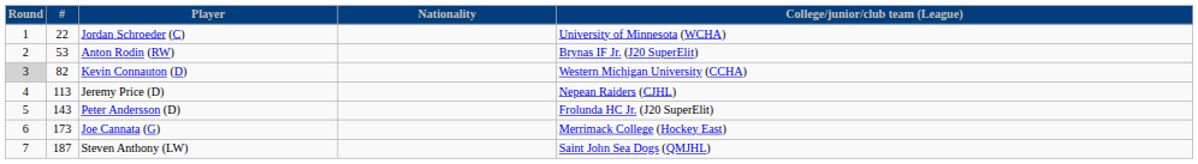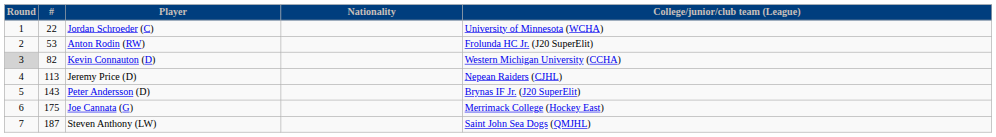 <table class="wikitable">
 <tr>
 <th style="background:#003e7e;color:#c9c0bb;"  width="2.75%">Round</th>
 <th style="background:#003e7e;color:#c9c0bb;"  width="2.75%">#</th>
 <th style="background:#003e7e;color:#c9c0bb;"  width="22.0%">Player</th>
 <th style="background:#003e7e;color:#c9c0bb;"  width="18.5%">Nationality</th>
 <th style="background:#003e7e;color:#c9c0bb;"  width="100.0%">College/junior/club team (League)</th>
 </tr>
 <tr>
 <td align=center>1</td>
 <td align=center>22</td>
 <td><a href='#'>Jordan Schroeder</a> (<a href='#'>C</a>)</td>
 <td></td>
 <td><a href='#'>University of Minnesota</a> (<a href='#'>WCHA</a>)</td>
 </tr>
 <tr>
 <td align=center>2</td>
 <td align=center>53</td>
 <td><a href='#'>Anton Rodin</a> (<a href='#'>RW</a>)</td>
 <td></td>
-<td><a href='#'>Brynas IF Jr.</a> (<a href='#'>J20 SuperElit</a>)</td>
+<td><a href='#'>Frolunda HC Jr.</a> (J20 SuperElit)</td>
 </tr>
 <tr>
 <td align=center style="background: lightgrey;">3</td>
 <td align=center>82</td>
 <td><a href='#'>Kevin Connauton</a> (<a href='#'>D</a>)</td>
 <td></td>
 <td><a href='#'>Western Michigan University</a> (<a href='#'>CCHA</a>)</td>
 </tr>
 <tr>
 <td align=center>4</td>
 <td align=center>113</td>
 <td>Jeremy Price (D)</td>
 <td></td>
 <td><a href='#'>Nepean Raiders</a> (<a href='#'>CJHL</a>)</td>
 </tr>
 <tr>
 <td align=center>5</td>
 <td align=center>143</td>
 <td><a href='#'>Peter Andersson</a> (D)</td>
 <td></td>
-<td><a href='#'>Frolunda HC Jr.</a> (J20 SuperElit)</td>
+<td><a href='#'>Brynas IF Jr.</a> (<a href='#'>J20 SuperElit</a>)</td>
 </tr>
 <tr>
 <td align=center>6</td>
-<td align=center>173</td>
+<td align=center>175</td>
 <td><a href='#'>Joe Cannata</a> (<a href='#'>G</a>)</td>
 <td></td>
 <td><a href='#'>Merrimack College</a> (<a href='#'>Hockey East</a>)</td>
 </tr>
 <tr>
 <td align=center>7</td>
 <td align=center>187</td>
 <td>Steven Anthony (LW)</td>
 <td></td>
 <td><a href='#'>Saint John Sea Dogs</a> (<a href='#'>QMJHL</a>)</td>
 </tr>
 </table>
